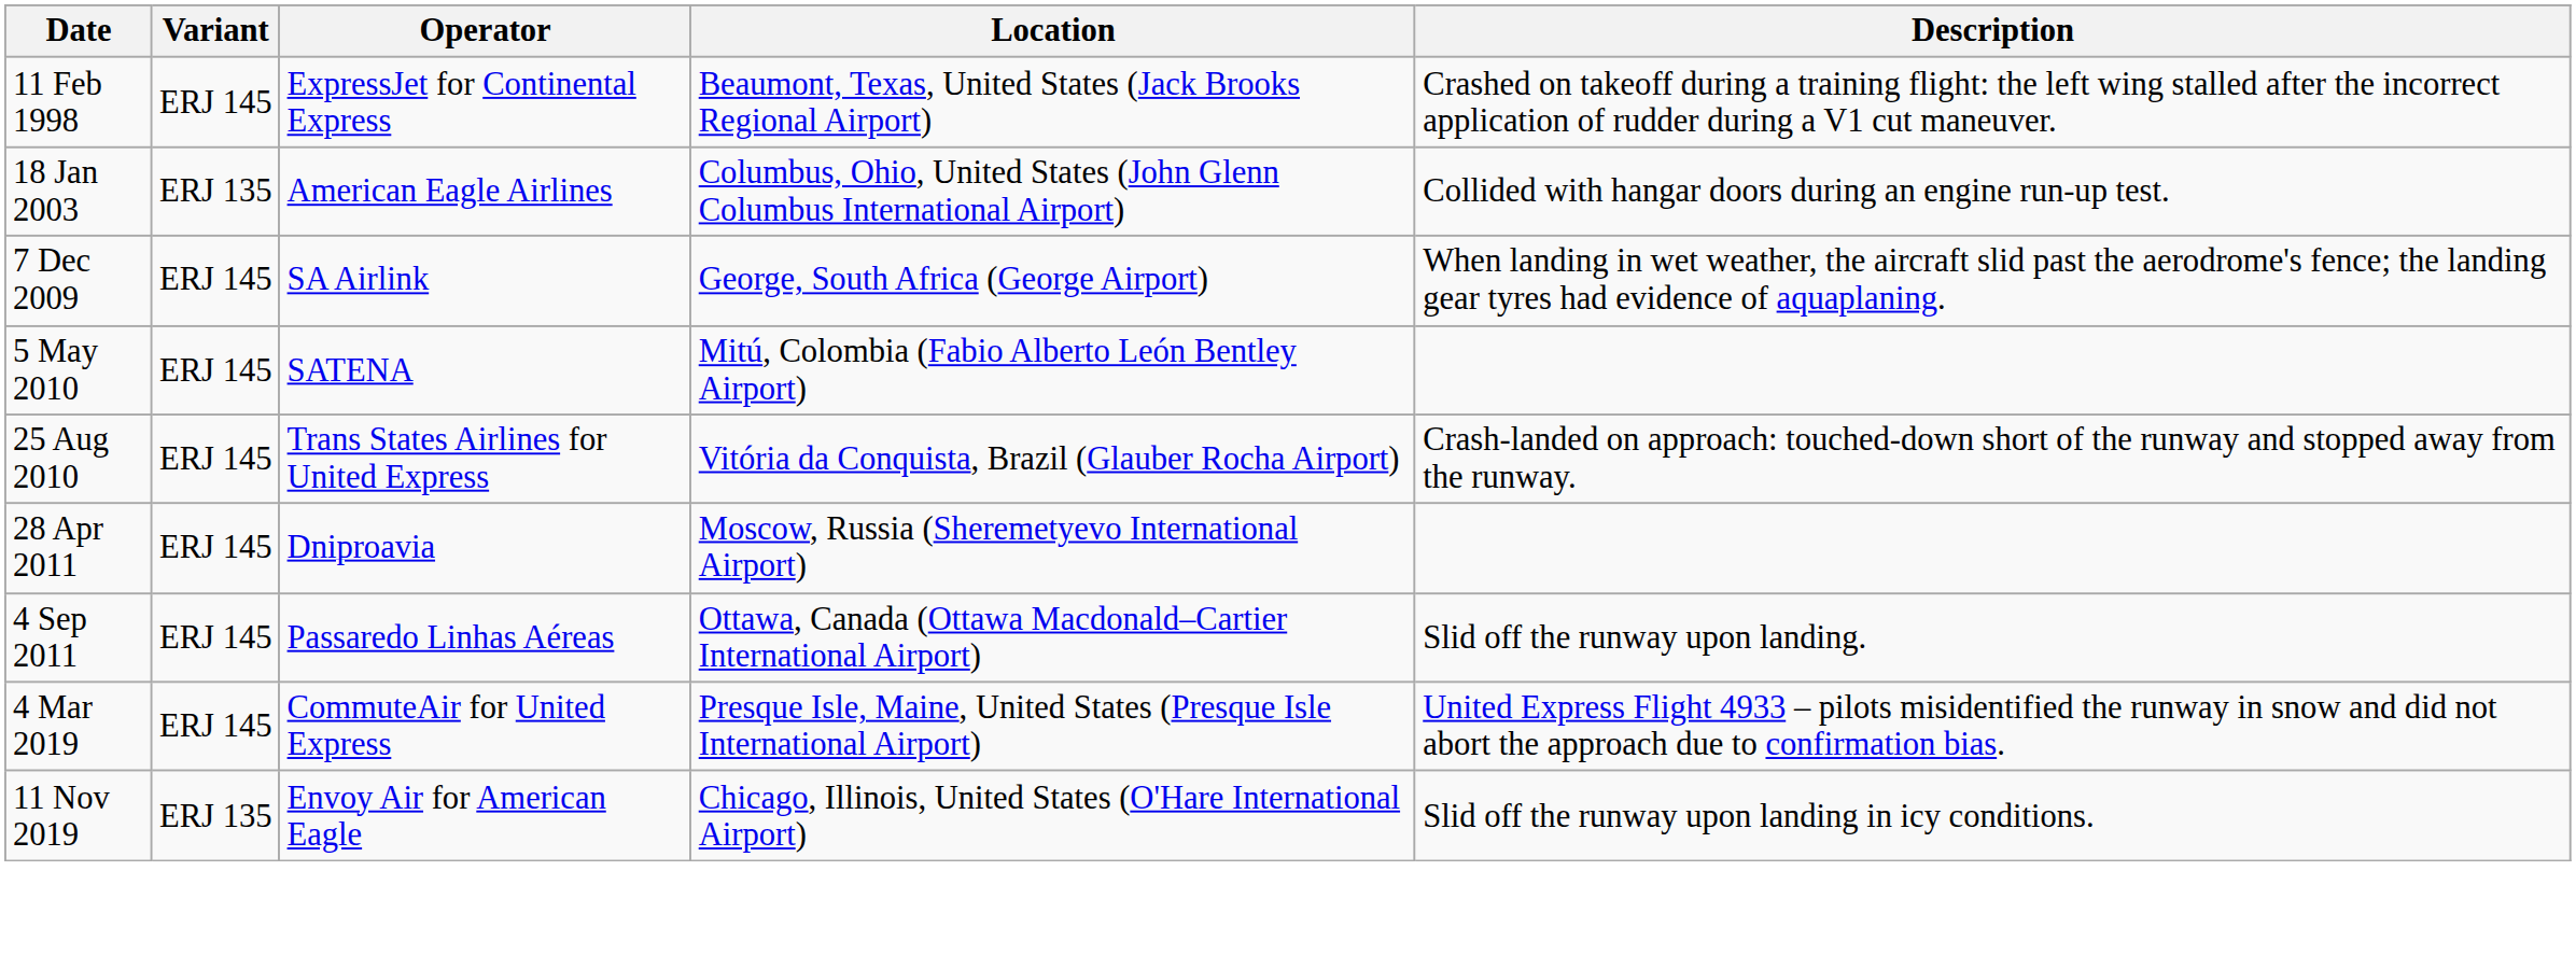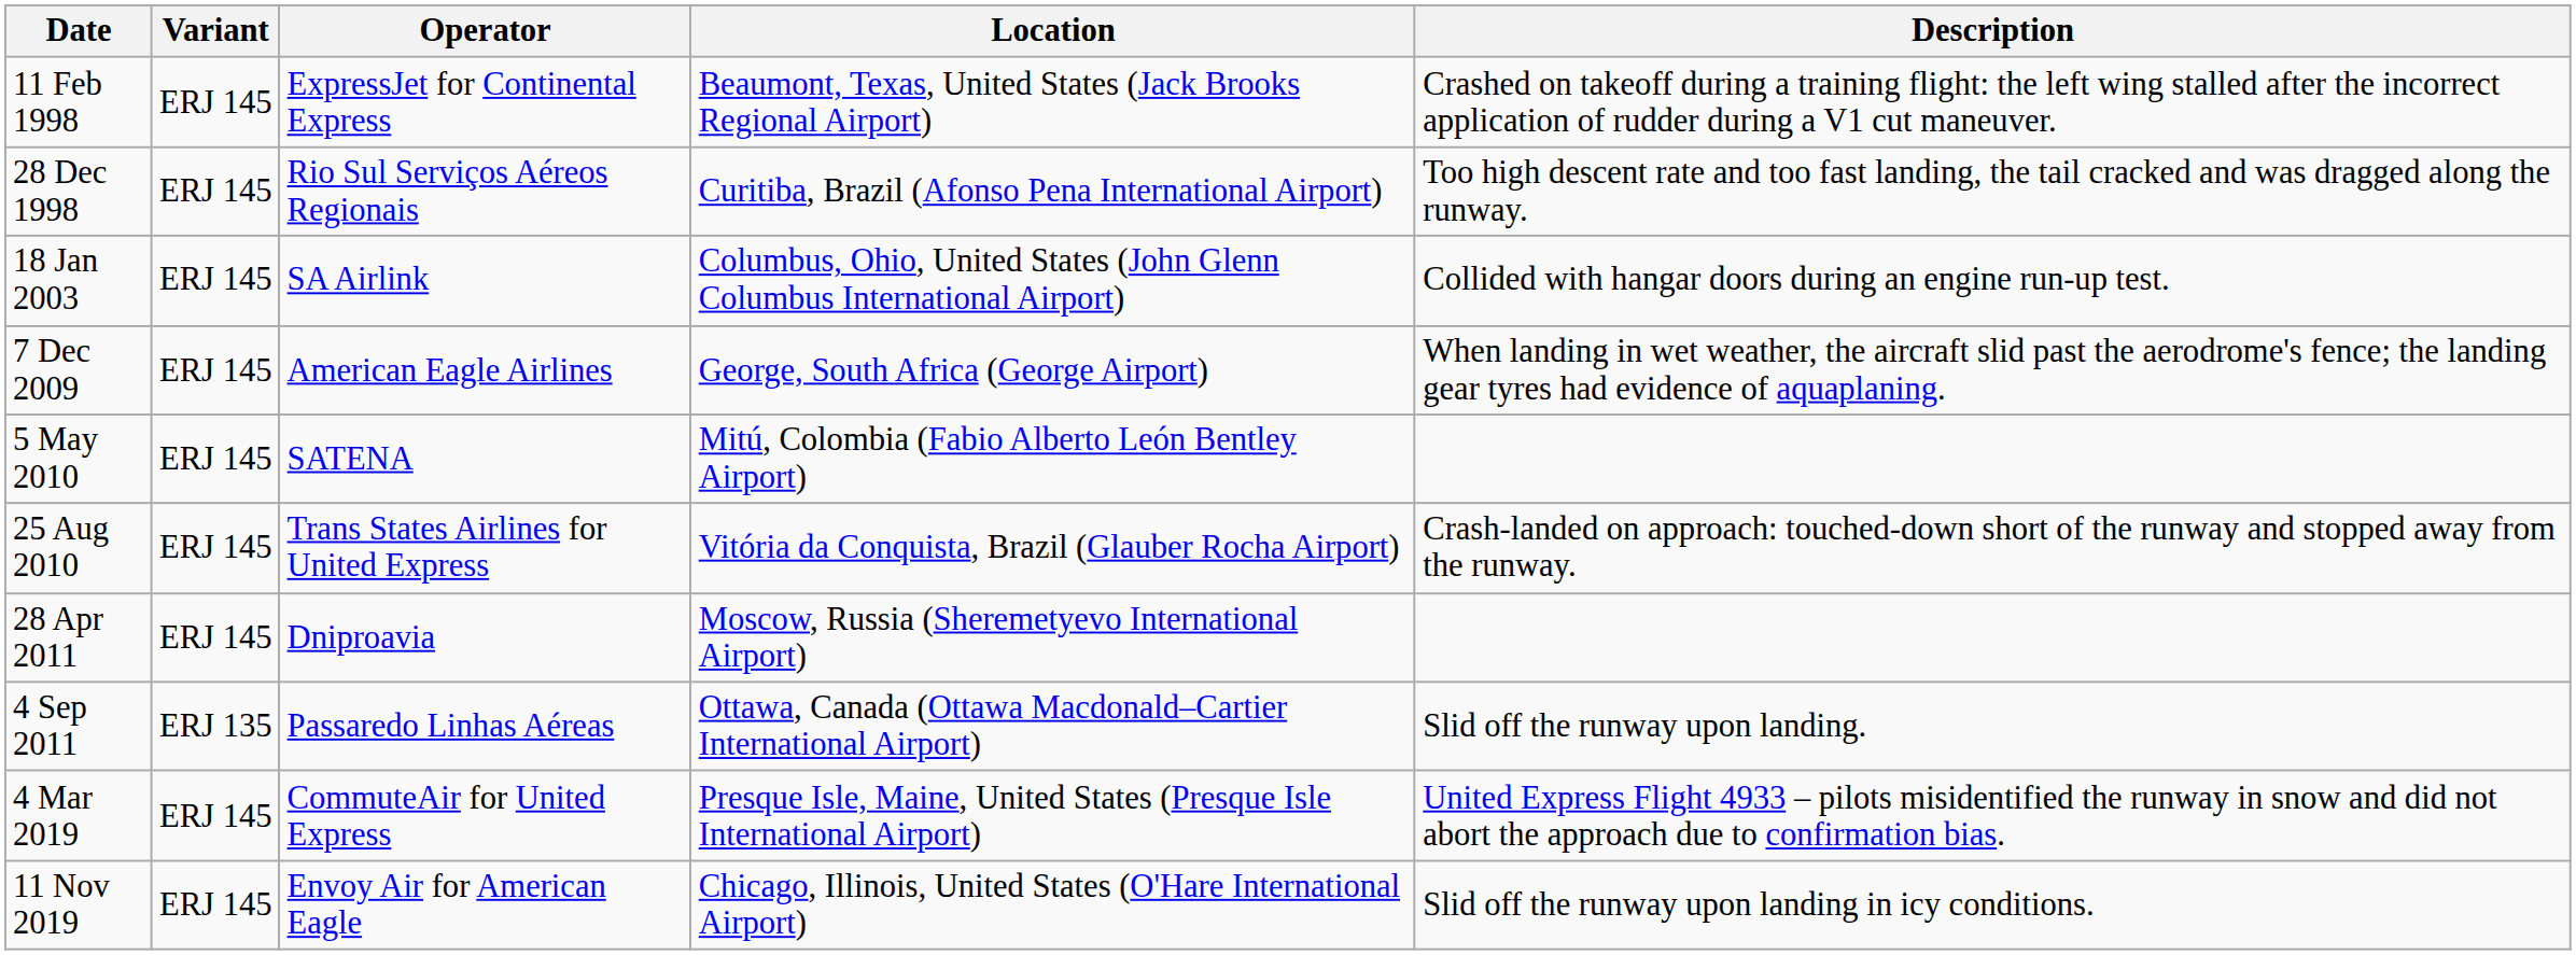 <table class="wikitable sortable">
 <tr>
 <th>Date</th>
 <th>Variant</th>
 <th>Operator</th>
 <th>Location</th>
 <th>Description</th>
 </tr>
 <tr>
 <td>11 Feb 1998</td>
 <td>ERJ 145</td>
 <td><a href='#'>ExpressJet</a> for <a href='#'>Continental Express</a></td>
 <td><a href='#'>Beaumont, Texas</a>, United States (<a href='#'>Jack Brooks Regional Airport</a>)</td>
 <td>Crashed on takeoff during a training flight: the left wing stalled after the incorrect application of rudder during a V1 cut maneuver.</td>
 </tr>
 <tr>
+<td>28 Dec 1998</td>
+<td>ERJ 145</td>
+<td><a href='#'>Rio Sul Serviços Aéreos Regionais</a></td>
+<td><a href='#'>Curitiba</a>, Brazil (<a href='#'>Afonso Pena International Airport</a>)</td>
+<td>Too high descent rate and too fast landing, the tail cracked and was dragged along the runway.</td>
+</tr>
+<tr>
 <td>18 Jan 2003</td>
-<td>ERJ 135</td>
-<td><a href='#'>American Eagle Airlines</a></td>
+<td>ERJ 145</td>
+<td><a href='#'>SA Airlink</a></td>
 <td><a href='#'>Columbus, Ohio</a>, United States (<a href='#'>John Glenn Columbus International Airport</a>)</td>
 <td>Collided with hangar doors during an engine run-up test.</td>
 </tr>
 <tr>
 <td>7 Dec 2009</td>
 <td>ERJ 145</td>
-<td><a href='#'>SA Airlink</a></td>
+<td><a href='#'>American Eagle Airlines</a></td>
 <td><a href='#'>George, South Africa</a> (<a href='#'>George Airport</a>)</td>
 <td>When landing in wet weather, the aircraft slid past the aerodrome's fence; the landing gear tyres had evidence of <a href='#'>aquaplaning</a>.</td>
 </tr>
 <tr>
 <td>5 May 2010</td>
 <td>ERJ 145</td>
 <td><a href='#'>SATENA</a></td>
 <td><a href='#'>Mitú</a>, Colombia (<a href='#'>Fabio Alberto León Bentley Airport</a>)</td>
 <td></td>
 </tr>
 <tr>
 <td>25 Aug 2010</td>
 <td>ERJ 145</td>
 <td><a href='#'>Trans States Airlines</a> for <a href='#'>United Express</a></td>
 <td><a href='#'>Vitória da Conquista</a>, Brazil (<a href='#'>Glauber Rocha Airport</a>)</td>
 <td>Crash-landed on approach: touched-down short of the runway and stopped away from the runway.</td>
 </tr>
 <tr>
 <td>28 Apr 2011</td>
 <td>ERJ 145</td>
 <td><a href='#'>Dniproavia</a></td>
 <td><a href='#'>Moscow</a>, Russia (<a href='#'>Sheremetyevo International Airport</a>)</td>
 <td></td>
 </tr>
 <tr>
 <td>4 Sep 2011</td>
-<td>ERJ 145</td>
+<td>ERJ 135</td>
 <td><a href='#'>Passaredo Linhas Aéreas</a></td>
 <td><a href='#'>Ottawa</a>, Canada (<a href='#'>Ottawa Macdonald–Cartier International Airport</a>)</td>
 <td>Slid off the runway upon landing.</td>
 </tr>
 <tr>
 <td>4 Mar 2019</td>
 <td>ERJ 145</td>
 <td><a href='#'>CommuteAir</a> for <a href='#'>United Express</a></td>
 <td><a href='#'>Presque Isle, Maine</a>, United States (<a href='#'>Presque Isle International Airport</a>)</td>
 <td><a href='#'>United Express Flight 4933</a> – pilots misidentified the runway in snow and did not abort the approach due to <a href='#'>confirmation bias</a>.</td>
 </tr>
 <tr>
 <td>11 Nov 2019</td>
-<td>ERJ 135</td>
+<td>ERJ 145</td>
 <td><a href='#'>Envoy Air</a> for <a href='#'>American Eagle</a></td>
 <td><a href='#'>Chicago</a>, Illinois, United States (<a href='#'>O'Hare International Airport</a>)</td>
 <td>Slid off the runway upon landing in icy conditions.</td>
 </tr>
 </table>
